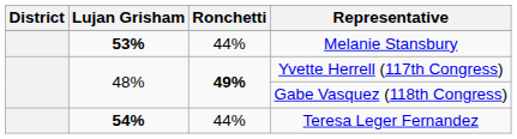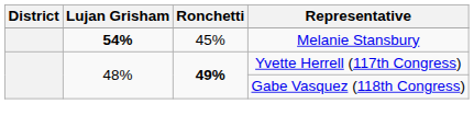 <table class=wikitable>
 <tr>
 <th>District</th>
 <th>Lujan Grisham</th>
 <th>Ronchetti</th>
 <th>Representative</th>
 </tr>
 <tr align=center>
 </tr>
 <tr align=center>
 <th></th>
-<td><strong>53%</strong></td>
-<td>44%</td>
+<td><strong>54%</strong></td>
+<td>45%</td>
 <td><a href='#'>Melanie Stansbury</a></td>
 </tr>
 <tr align=center>
 <th rowspan=2 ></th>
 <td rowspan=2>48%</td>
 <td rowspan=2><strong>49%</strong></td>
 <td><a href='#'>Yvette Herrell</a> (<a href='#'>117th Congress</a>)</td>
 </tr>
 <tr align=center>
 <td><a href='#'>Gabe Vasquez</a> (<a href='#'>118th Congress</a>)</td>
 </tr>
-<tr align=center>
-<th></th>
-<td><strong>54%</strong></td>
-<td>44%</td>
-<td><a href='#'>Teresa Leger Fernandez</a></td>
-</tr>
 </table>
